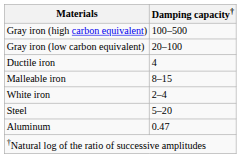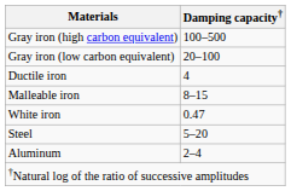 <table class="wikitable" align="center">
 <tr>
 <th>Materials</th>
 <th>Damping capacity<sup>†</sup></th>
 </tr>
 <tr>
 <td>Gray iron (high <a href='#'>carbon equivalent</a>)</td>
 <td>100–500</td>
 </tr>
 <tr>
 <td>Gray iron (low carbon equivalent)</td>
 <td>20–100</td>
 </tr>
 <tr>
 <td>Ductile iron</td>
 <td>4</td>
 </tr>
 <tr>
 <td>Malleable iron</td>
 <td>8–15</td>
 </tr>
 <tr>
 <td>White iron</td>
-<td>2–4</td>
+<td>0.47</td>
 </tr>
 <tr>
 <td>Steel</td>
 <td>5–20</td>
 </tr>
 <tr>
 <td>Aluminum</td>
-<td>0.47</td>
+<td>2–4</td>
 </tr>
 <tr>
 <td colspan=2><sup>†</sup>Natural log of the ratio of successive amplitudes</td>
 </tr>
 </table>
